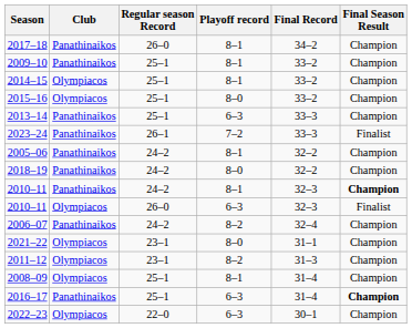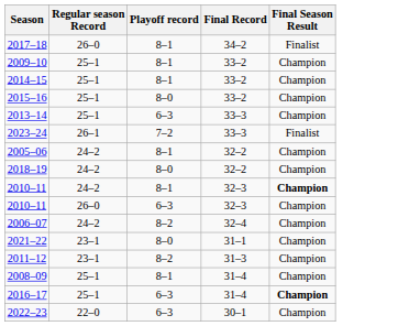 <table class="wikitable">
 <tr>
 <th>Season</th>
-<th>Club</th>
 <th>Regular season<br>Record</th>
 <th>Playoff record</th>
 <th>Final Record</th>
 <th>Final Season<br>Result</th>
 </tr>
 <tr>
 <td><a href='#'>2017–18</a></td>
-<td><a href='#'>Panathinaikos</a></td>
 <td style="text-align:center">26–0</td>
 <td style="text-align:center">8–1</td>
 <td style="text-align:center">34–2</td>
-<td style="text-align:center">Champion</td>
+<td style="text-align:center">Finalist</td>
 </tr>
 <tr>
 <td><a href='#'>2009–10</a></td>
-<td><a href='#'>Panathinaikos</a></td>
 <td style="text-align:center">25–1</td>
 <td style="text-align:center">8–1</td>
 <td style="text-align:center">33–2</td>
 <td style="text-align:center">Champion</td>
 </tr>
 <tr>
 <td><a href='#'>2014–15</a></td>
-<td><a href='#'>Olympiacos</a></td>
 <td style="text-align:center">25–1</td>
 <td style="text-align:center">8–1</td>
 <td style="text-align:center">33–2</td>
 <td style="text-align:center">Champion</td>
 </tr>
 <tr>
 <td><a href='#'>2015–16</a></td>
-<td><a href='#'>Olympiacos</a></td>
 <td style="text-align:center">25–1</td>
 <td style="text-align:center">8–0</td>
 <td style="text-align:center">33–2</td>
 <td style="text-align:center">Champion</td>
 </tr>
 <tr>
 <td><a href='#'>2013–14</a></td>
-<td><a href='#'>Panathinaikos</a></td>
 <td style="text-align:center">25–1</td>
 <td style="text-align:center">6–3</td>
 <td style="text-align:center">33–3</td>
 <td style="text-align:center">Champion</td>
 </tr>
 <tr>
 <td><a href='#'>2023–24</a></td>
-<td><a href='#'>Panathinaikos</a></td>
 <td style="text-align:center">26–1</td>
 <td style="text-align:center">7–2</td>
 <td style="text-align:center">33–3</td>
 <td style="text-align:center">Finalist</td>
 </tr>
 <tr>
 <td><a href='#'>2005–06</a></td>
-<td><a href='#'>Panathinaikos</a></td>
 <td style="text-align:center">24–2</td>
 <td style="text-align:center">8–1</td>
 <td style="text-align:center">32–2</td>
 <td style="text-align:center">Champion</td>
 </tr>
 <tr>
 <td><a href='#'>2018–19</a></td>
-<td><a href='#'>Panathinaikos</a></td>
 <td style="text-align:center">24–2</td>
 <td style="text-align:center">8–0</td>
 <td style="text-align:center">32–2</td>
 <td style="text-align:center">Champion</td>
 </tr>
 <tr>
 <td><a href='#'>2010–11</a></td>
-<td><a href='#'>Panathinaikos</a></td>
 <td style="text-align:center">24–2</td>
 <td style="text-align:center">8–1</td>
 <td style="text-align:center">32–3</td>
 <td style="text-align:center"><strong>Champion</strong></td>
 </tr>
 <tr>
 <td><a href='#'>2010–11</a></td>
-<td><a href='#'>Olympiacos</a></td>
 <td style="text-align:center">26–0</td>
 <td style="text-align:center">6–3</td>
 <td style="text-align:center">32–3</td>
-<td style="text-align:center">Finalist</td>
+<td style="text-align:center">Champion</td>
 </tr>
 <tr>
 <td><a href='#'>2006–07</a></td>
-<td><a href='#'>Panathinaikos</a></td>
 <td style="text-align:center">24–2</td>
 <td style="text-align:center">8–2</td>
 <td style="text-align:center">32–4</td>
 <td style="text-align:center">Champion</td>
 </tr>
 <tr>
 <td><a href='#'>2021–22</a></td>
-<td><a href='#'>Olympiacos</a></td>
 <td style="text-align:center">23–1</td>
 <td style="text-align:center">8–0</td>
 <td style="text-align:center">31–1</td>
 <td style="text-align:center">Champion</td>
 </tr>
 <tr>
 <td><a href='#'>2011–12</a></td>
-<td><a href='#'>Olympiacos</a></td>
 <td style="text-align:center">23–1</td>
 <td style="text-align:center">8–2</td>
 <td style="text-align:center">31–3</td>
 <td style="text-align:center">Champion</td>
 </tr>
 <tr>
 <td><a href='#'>2008–09</a></td>
-<td><a href='#'>Olympiacos</a></td>
 <td style="text-align:center">25–1</td>
 <td style="text-align:center">8–1</td>
 <td style="text-align:center">31–4</td>
 <td style="text-align:center">Champion</td>
 </tr>
 <tr>
 <td><a href='#'>2016–17</a></td>
-<td><a href='#'>Panathinaikos</a></td>
 <td style="text-align:center">25–1</td>
 <td style="text-align:center">6–3</td>
 <td style="text-align:center">31–4</td>
 <td style="text-align:center"><strong>Champion</strong></td>
 </tr>
 <tr>
 <td><a href='#'>2022–23</a></td>
-<td><a href='#'>Olympiacos</a></td>
 <td style="text-align:center">22–0</td>
 <td style="text-align:center">6–3</td>
 <td style="text-align:center">30–1</td>
 <td style="text-align:center">Champion</td>
 </tr>
 </table>
